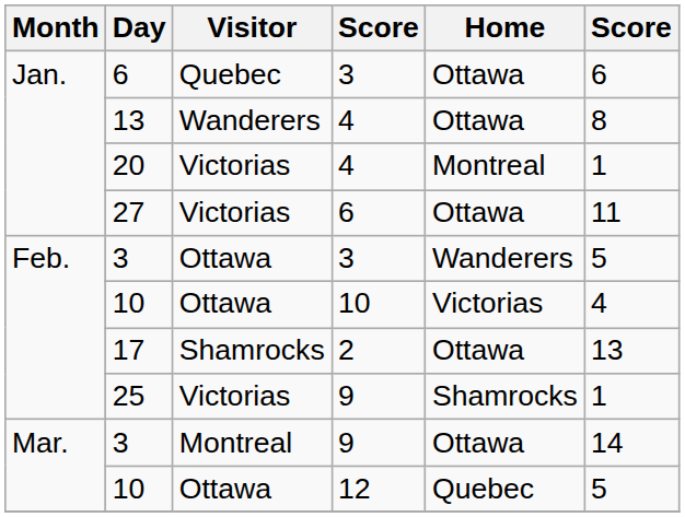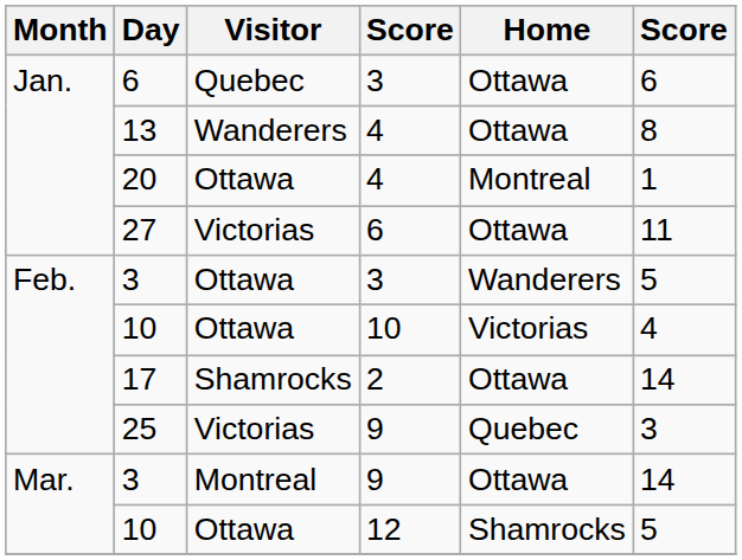 <table class="wikitable">
 <tr>
 <th>Month</th>
 <th>Day</th>
 <th>Visitor</th>
 <th>Score</th>
 <th>Home</th>
 <th>Score</th>
 </tr>
 <tr>
 <td rowspan=4 valign=top>Jan.</td>
 <td>6</td>
 <td>Quebec</td>
 <td>3</td>
 <td>Ottawa</td>
 <td>6</td>
 </tr>
 <tr>
 <td>13</td>
 <td>Wanderers</td>
 <td>4</td>
 <td>Ottawa</td>
 <td>8</td>
 </tr>
 <tr>
 <td>20</td>
-<td>Victorias</td>
+<td>Ottawa</td>
 <td>4</td>
 <td>Montreal</td>
 <td>1</td>
 </tr>
 <tr>
 <td>27</td>
 <td>Victorias</td>
 <td>6</td>
 <td>Ottawa</td>
 <td>11</td>
 </tr>
 <tr>
 <td rowspan=4 valign=top>Feb.</td>
 <td>3</td>
 <td>Ottawa</td>
 <td>3</td>
 <td>Wanderers</td>
 <td>5</td>
 </tr>
 <tr>
 <td>10</td>
 <td>Ottawa</td>
 <td>10</td>
 <td>Victorias</td>
 <td>4</td>
 </tr>
 <tr>
 <td>17</td>
 <td>Shamrocks</td>
 <td>2</td>
 <td>Ottawa</td>
-<td>13</td>
+<td>14</td>
 </tr>
 <tr>
 <td>25</td>
 <td>Victorias</td>
 <td>9</td>
-<td>Shamrocks</td>
-<td>1</td>
+<td>Quebec</td>
+<td>3</td>
 </tr>
 <tr>
 <td rowspan=2  valign=top>Mar.</td>
 <td>3</td>
 <td>Montreal</td>
 <td>9</td>
 <td>Ottawa</td>
 <td>14</td>
 </tr>
 <tr>
 <td>10</td>
 <td>Ottawa</td>
 <td>12</td>
-<td>Quebec</td>
+<td>Shamrocks</td>
 <td>5</td>
 </tr>
 <tr>
 </tr>
 </table>
